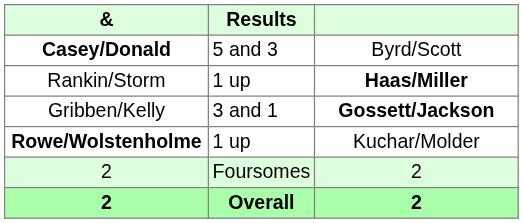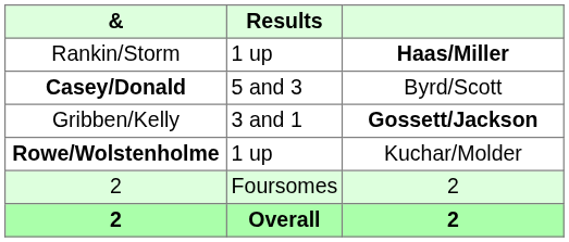 <table border="1" cellpadding="3" style="border-collapse:collapse; text-align:center;">
 <tr style="background:#dfd;">
 <th width=160> & </th>
 <th>Results</th>
 <th width=160></th>
 </tr>
 <tr>
+<td>Rankin/Storm</td>
+<td align=left> 1 up</td>
+<td><strong>Haas/Miller</strong></td>
+</tr>
+<tr>
 <td><strong>Casey/Donald</strong></td>
 <td align=left> 5 and 3</td>
 <td>Byrd/Scott</td>
-</tr>
-<tr>
-<td>Rankin/Storm</td>
-<td align=left> 1 up</td>
-<td><strong>Haas/Miller</strong></td>
 </tr>
 <tr>
 <td>Gribben/Kelly</td>
 <td align=left> 3 and 1</td>
 <td><strong>Gossett/Jackson</strong></td>
 </tr>
 <tr>
 <td><strong>Rowe/Wolstenholme</strong></td>
 <td align=left> 1 up</td>
 <td>Kuchar/Molder</td>
 </tr>
 <tr style="background:#dfd;">
 <td>2</td>
 <td>Foursomes</td>
 <td>2</td>
 </tr>
 <tr style="background:#afa;">
 <th>2</th>
 <th>Overall</th>
 <th>2</th>
 </tr>
 </table>
